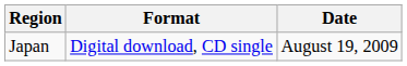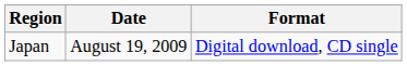 <table class="wikitable">
 <tr>
 <th>Region</th>
+<th>Date</th>
 <th>Format</th>
-<th>Date</th>
 </tr>
 <tr>
 <td>Japan</td>
+<td>August 19, 2009</td>
 <td><a href='#'>Digital download</a>, <a href='#'>CD single</a></td>
-<td>August 19, 2009</td>
 </tr>
 </table>
